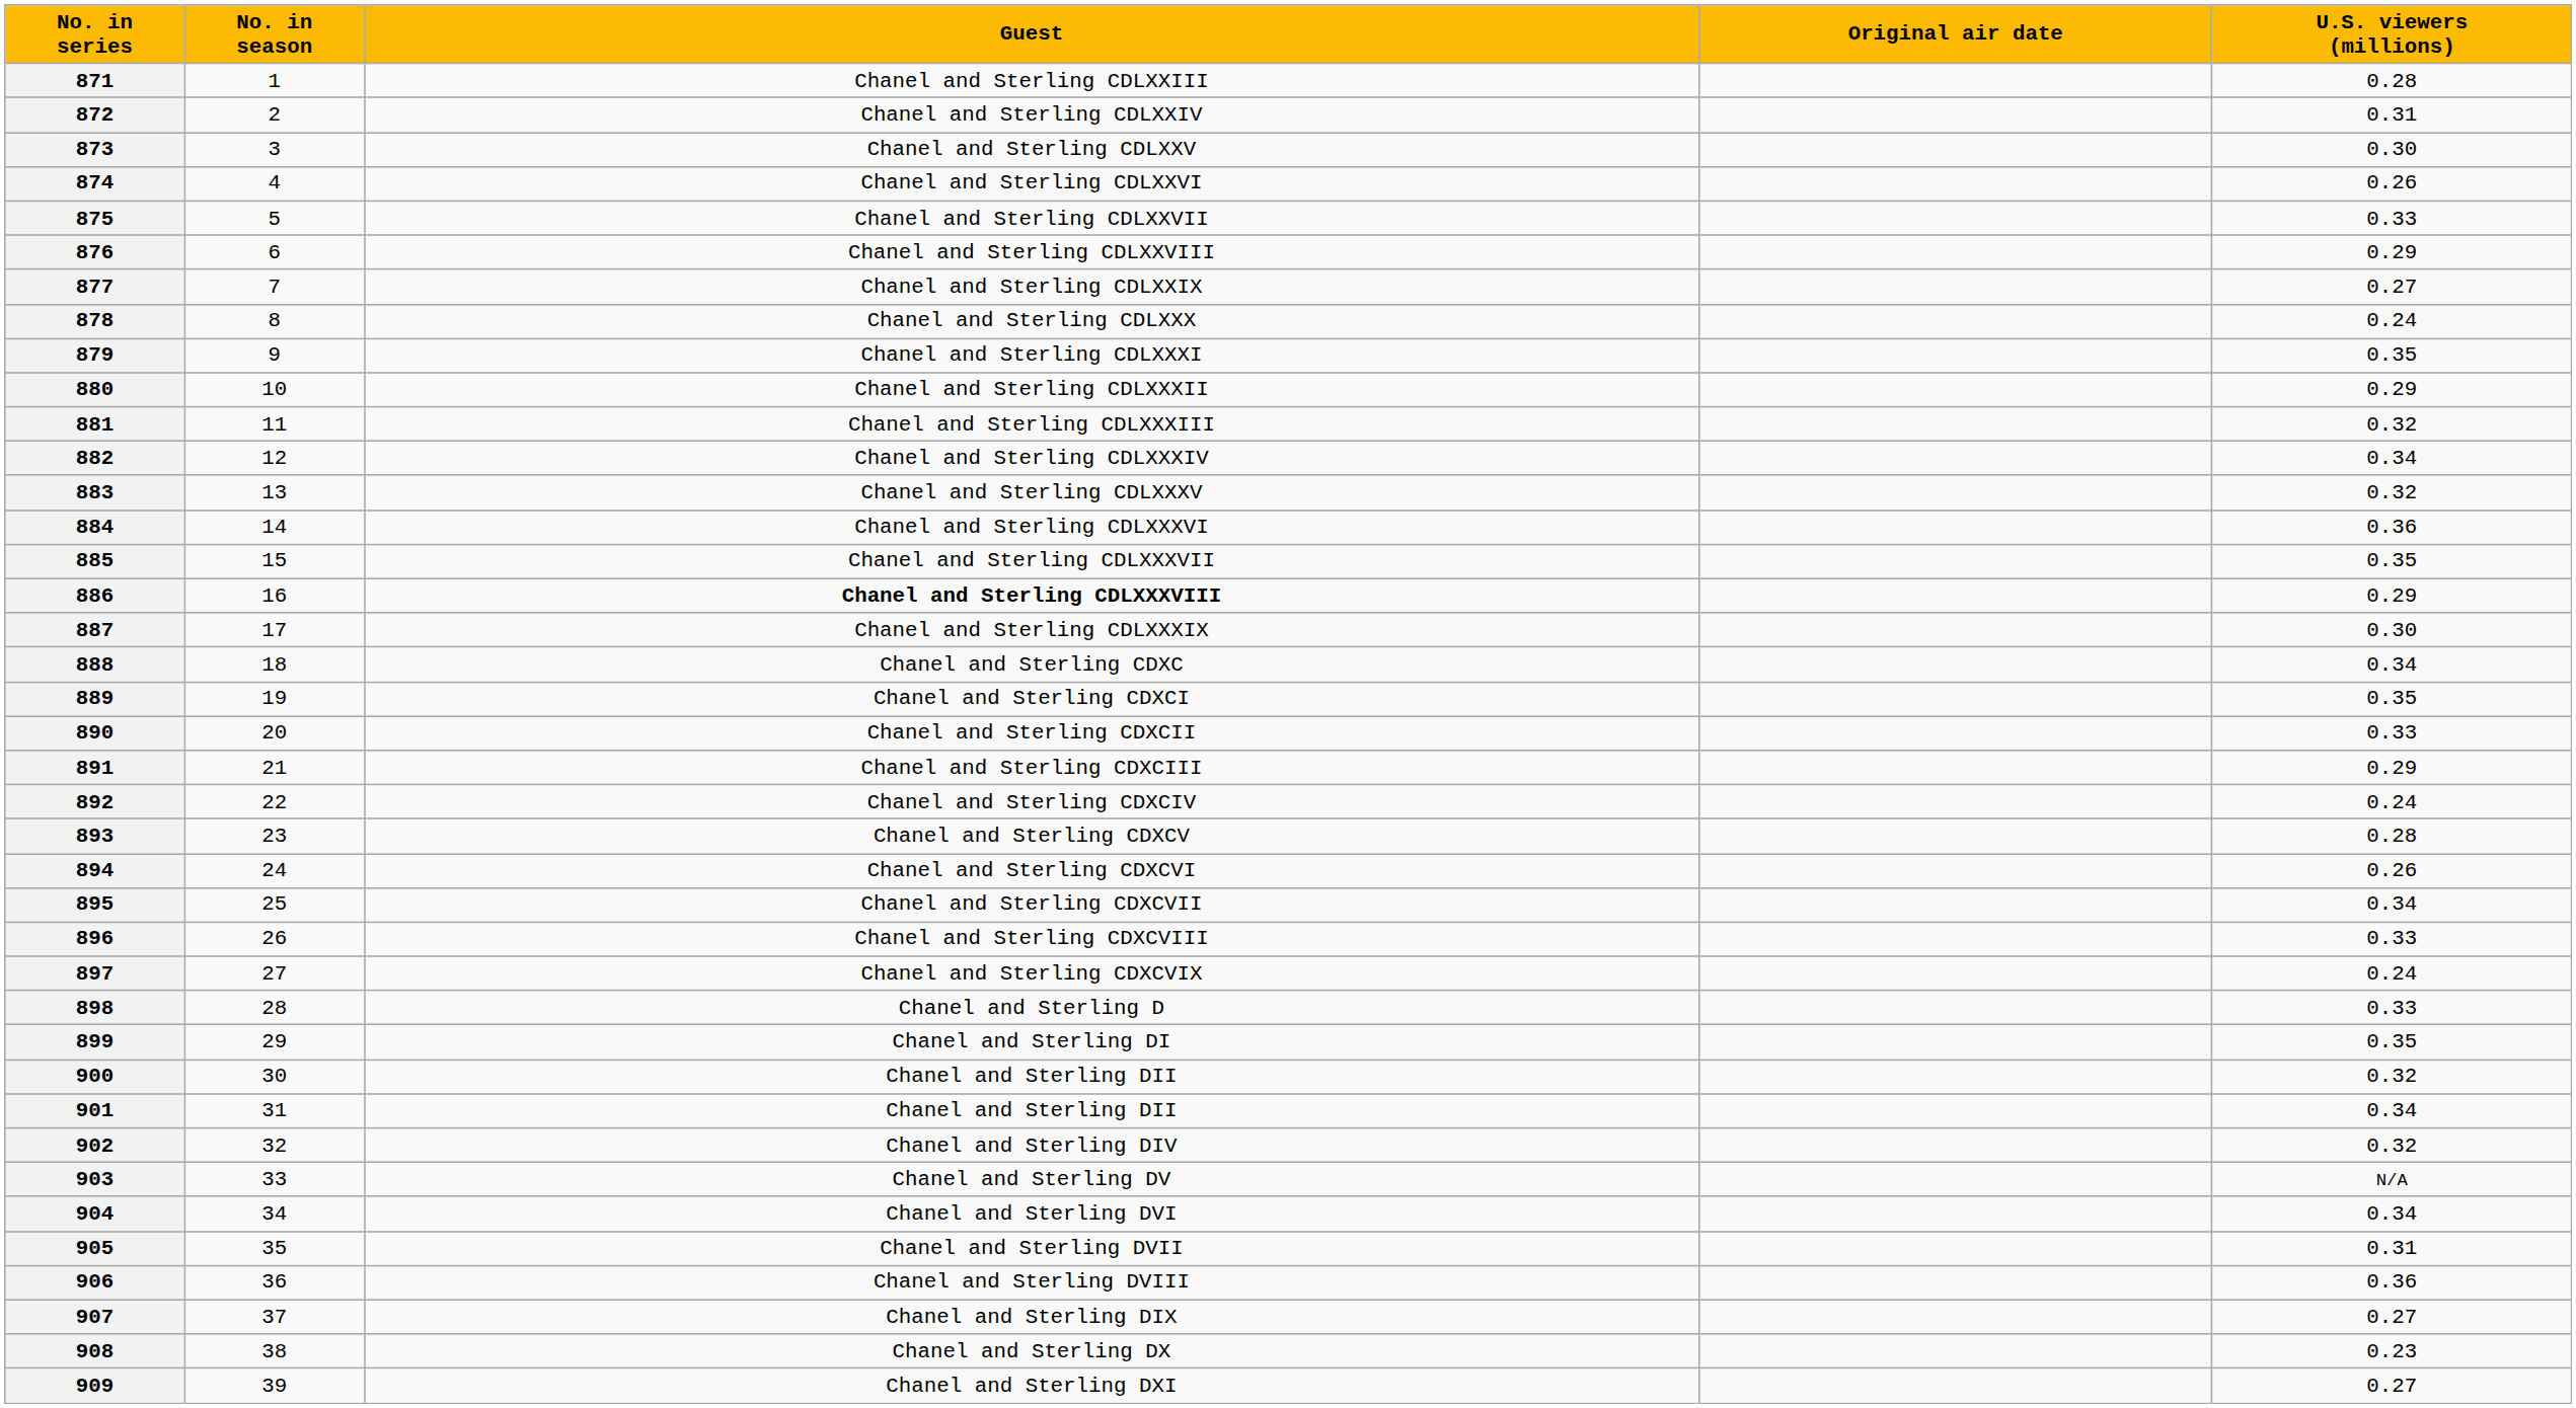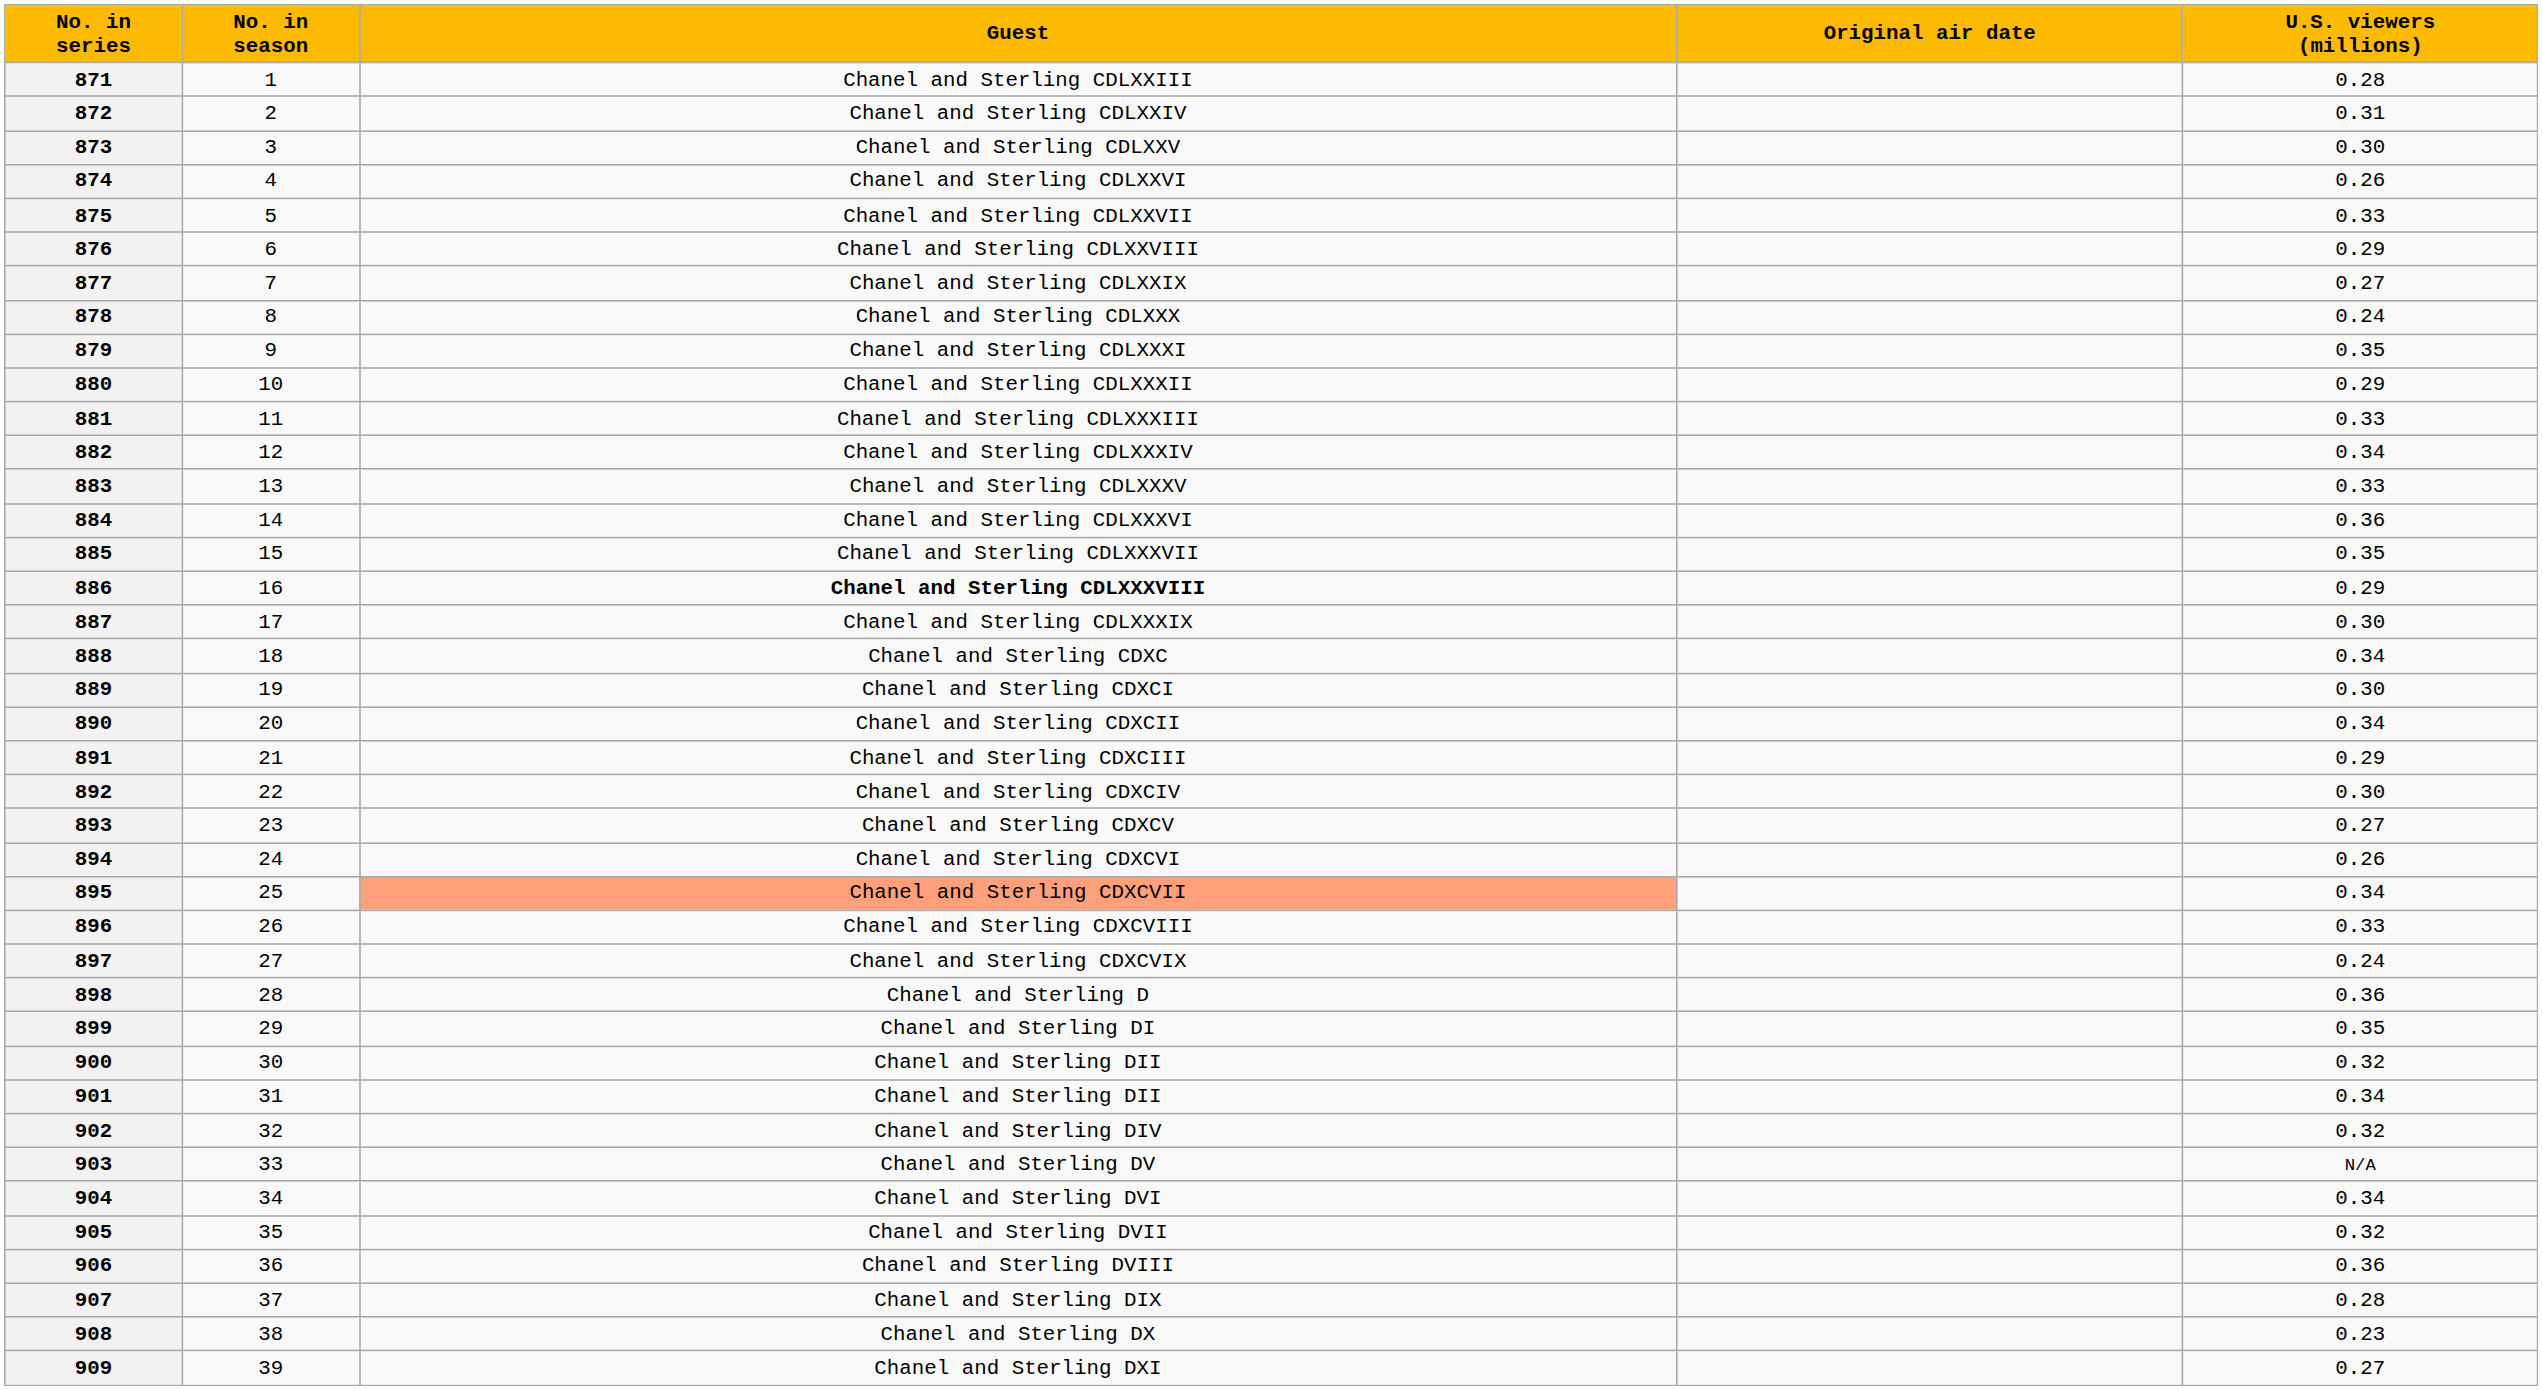 <table class="wikitable plainrowheaders" style="width:100%;text-align: center">
 <tr>
 <th scope="col" style="background-color: #FCBA03; color: #000000;" width=7%>No. in<br>series</th>
 <th scope="col" style="background-color: #FCBA03; color: #000000;" width=7%>No. in<br>season</th>
 <th scope="col" style="background-color: #FCBA03; color: #000000;">Guest</th>
 <th scope="col" style="background-color: #FCBA03; color: #000000;" width=20%>Original air date</th>
 <th scope="col" style="background-color: #FCBA03; color: #000000;" width=14%>U.S. viewers<br>(millions)</th>
 </tr>
 <tr>
 <th>871</th>
 <td>1</td>
 <td>Chanel and Sterling CDLXXIII</td>
 <td></td>
 <td>0.28</td>
 </tr>
 <tr>
 <th>872</th>
 <td>2</td>
 <td>Chanel and Sterling CDLXXIV</td>
 <td></td>
 <td>0.31</td>
 </tr>
 <tr>
 <th>873</th>
 <td>3</td>
 <td>Chanel and Sterling CDLXXV</td>
 <td></td>
 <td>0.30</td>
 </tr>
 <tr>
 <th>874</th>
 <td>4</td>
 <td>Chanel and Sterling CDLXXVI</td>
 <td></td>
 <td>0.26</td>
 </tr>
 <tr>
 <th>875</th>
 <td>5</td>
 <td>Chanel and Sterling CDLXXVII</td>
 <td></td>
 <td>0.33</td>
 </tr>
 <tr>
 <th>876</th>
 <td>6</td>
 <td>Chanel and Sterling CDLXXVIII</td>
 <td></td>
 <td>0.29</td>
 </tr>
 <tr>
 <th>877</th>
 <td>7</td>
 <td>Chanel and Sterling CDLXXIX</td>
 <td></td>
 <td>0.27</td>
 </tr>
 <tr>
 <th>878</th>
 <td>8</td>
 <td>Chanel and Sterling CDLXXX</td>
 <td></td>
 <td>0.24</td>
 </tr>
 <tr>
 <th>879</th>
 <td>9</td>
 <td>Chanel and Sterling CDLXXXI</td>
 <td></td>
 <td>0.35</td>
 </tr>
 <tr>
 <th>880</th>
 <td>10</td>
 <td>Chanel and Sterling CDLXXXII</td>
 <td></td>
 <td>0.29</td>
 </tr>
 <tr>
 <th>881</th>
 <td>11</td>
 <td>Chanel and Sterling CDLXXXIII</td>
 <td></td>
-<td>0.32</td>
+<td>0.33</td>
 </tr>
 <tr>
 <th>882</th>
 <td>12</td>
 <td>Chanel and Sterling CDLXXXIV</td>
 <td></td>
 <td>0.34</td>
 </tr>
 <tr>
 <th>883</th>
 <td>13</td>
 <td>Chanel and Sterling CDLXXXV</td>
 <td></td>
-<td>0.32</td>
+<td>0.33</td>
 </tr>
 <tr>
 <th>884</th>
 <td>14</td>
 <td>Chanel and Sterling CDLXXXVI</td>
 <td></td>
 <td>0.36</td>
 </tr>
 <tr>
 <th>885</th>
 <td>15</td>
 <td>Chanel and Sterling CDLXXXVII</td>
 <td></td>
 <td>0.35</td>
 </tr>
 <tr>
 <th>886</th>
 <td>16</td>
 <td><strong>Chanel and Sterling CDLXXXVIII</strong></td>
 <td></td>
 <td>0.29</td>
 </tr>
 <tr>
 <th>887</th>
 <td>17</td>
 <td>Chanel and Sterling CDLXXXIX</td>
 <td></td>
 <td>0.30</td>
 </tr>
 <tr>
 <th>888</th>
 <td>18</td>
 <td>Chanel and Sterling CDXC</td>
 <td></td>
 <td>0.34</td>
 </tr>
 <tr>
 <th>889</th>
 <td>19</td>
 <td>Chanel and Sterling CDXCI</td>
 <td></td>
-<td>0.35</td>
+<td>0.30</td>
 </tr>
 <tr>
 <th>890</th>
 <td>20</td>
 <td>Chanel and Sterling CDXCII</td>
 <td></td>
-<td>0.33</td>
+<td>0.34</td>
 </tr>
 <tr>
 <th>891</th>
 <td>21</td>
 <td>Chanel and Sterling CDXCIII</td>
 <td></td>
 <td>0.29</td>
 </tr>
 <tr>
 <th>892</th>
 <td>22</td>
 <td>Chanel and Sterling CDXCIV</td>
 <td></td>
-<td>0.24</td>
+<td>0.30</td>
 </tr>
 <tr>
 <th>893</th>
 <td>23</td>
 <td>Chanel and Sterling CDXCV</td>
 <td></td>
-<td>0.28</td>
+<td>0.27</td>
 </tr>
 <tr>
 <th>894</th>
 <td>24</td>
 <td>Chanel and Sterling CDXCVI</td>
 <td></td>
 <td>0.26</td>
 </tr>
 <tr>
 <th>895</th>
 <td>25</td>
-<td>Chanel and Sterling CDXCVII</td>
+<td style="background: lightsalmon;">Chanel and Sterling CDXCVII</td>
 <td></td>
 <td>0.34</td>
 </tr>
 <tr>
 <th>896</th>
 <td>26</td>
 <td>Chanel and Sterling CDXCVIII</td>
 <td></td>
 <td>0.33</td>
 </tr>
 <tr>
 <th>897</th>
 <td>27</td>
 <td>Chanel and Sterling CDXCVIX</td>
 <td></td>
 <td>0.24</td>
 </tr>
 <tr>
 <th>898</th>
 <td>28</td>
 <td>Chanel and Sterling D</td>
 <td></td>
-<td>0.33</td>
+<td>0.36</td>
 </tr>
 <tr>
 <th>899</th>
 <td>29</td>
 <td>Chanel and Sterling DI</td>
 <td></td>
 <td>0.35</td>
 </tr>
 <tr>
 <th>900</th>
 <td>30</td>
 <td>Chanel and Sterling DII</td>
 <td></td>
 <td>0.32</td>
 </tr>
 <tr>
 <th>901</th>
 <td>31</td>
 <td>Chanel and Sterling DII</td>
 <td></td>
 <td>0.34</td>
 </tr>
 <tr>
 <th>902</th>
 <td>32</td>
 <td>Chanel and Sterling DIV</td>
 <td></td>
 <td>0.32</td>
 </tr>
 <tr>
 <th>903</th>
 <td>33</td>
 <td>Chanel and Sterling DV</td>
 <td></td>
 <td><span><small>N/A</small></span></td>
 </tr>
 <tr>
 <th>904</th>
 <td>34</td>
 <td>Chanel and Sterling DVI</td>
 <td></td>
 <td>0.34</td>
 </tr>
 <tr>
 <th>905</th>
 <td>35</td>
 <td>Chanel and Sterling DVII</td>
 <td></td>
-<td>0.31</td>
+<td>0.32</td>
 </tr>
 <tr>
 <th>906</th>
 <td>36</td>
 <td>Chanel and Sterling DVIII</td>
 <td></td>
 <td>0.36</td>
 </tr>
 <tr>
 <th>907</th>
 <td>37</td>
 <td>Chanel and Sterling DIX</td>
 <td></td>
-<td>0.27</td>
+<td>0.28</td>
 </tr>
 <tr>
 <th>908</th>
 <td>38</td>
 <td>Chanel and Sterling DX</td>
 <td></td>
 <td>0.23</td>
 </tr>
 <tr>
 <th>909</th>
 <td>39</td>
 <td>Chanel and Sterling DXI</td>
 <td></td>
 <td>0.27</td>
 </tr>
 </table>
